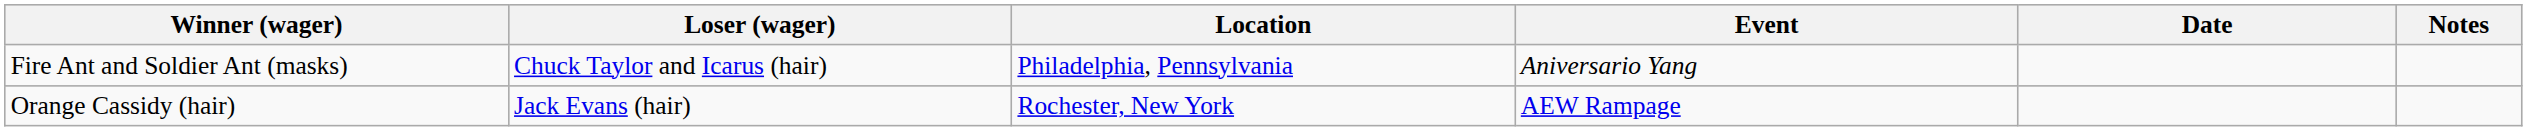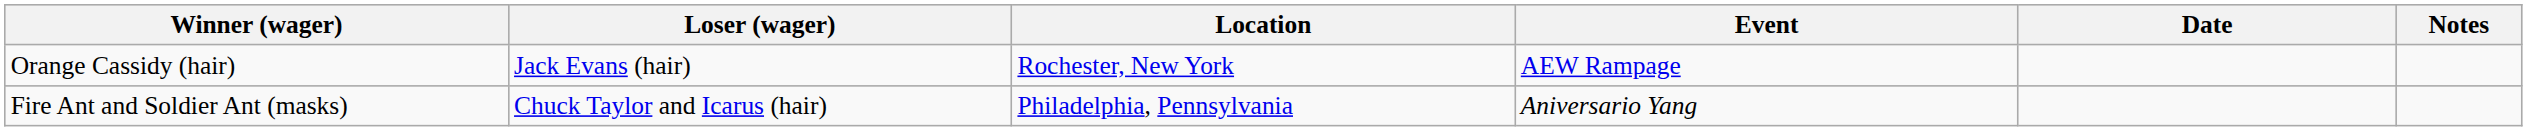 <table class="wikitable sortable" width=100%>
 <tr>
 <th width=20%>Winner (wager)</th>
 <th width=20%>Loser (wager)</th>
 <th width=20%>Location</th>
 <th width=20%>Event</th>
 <th width=15%>Date</th>
 <th width=5%>Notes</th>
 </tr>
 <tr>
+<td>Orange Cassidy (hair)</td>
+<td><a href='#'>Jack Evans</a> (hair)</td>
+<td><a href='#'>Rochester, New York</a></td>
+<td><a href='#'>AEW Rampage</a></td>
+<td></td>
+<td></td>
+</tr>
+<tr>
 <td>Fire Ant and Soldier Ant (masks)</td>
 <td><a href='#'>Chuck Taylor</a> and <a href='#'>Icarus</a> (hair)</td>
 <td><a href='#'>Philadelphia</a>, <a href='#'>Pennsylvania</a></td>
 <td><em>Aniversario Yang</em></td>
 <td></td>
 <td></td>
 </tr>
-<tr>
-<td>Orange Cassidy (hair)</td>
-<td><a href='#'>Jack Evans</a> (hair)</td>
-<td><a href='#'>Rochester, New York</a></td>
-<td><a href='#'>AEW Rampage</a></td>
-<td></td>
-<td></td>
-</tr>
 </table>
